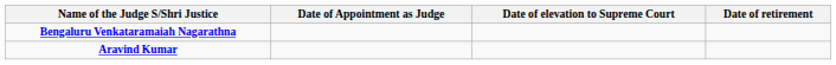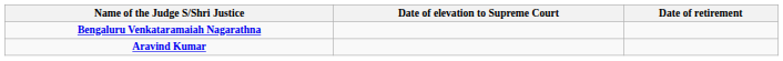 <table class="wikitable sortable static-row-numbers static-row-header" style="text-align:center" width="92%">
 <tr>
 <th>Name of the Judge S/Shri Justice</th>
-<th>Date of Appointment as Judge</th>
 <th>Date of elevation to Supreme Court</th>
 <th>Date of retirement</th>
 </tr>
 <tr>
 <td><a href='#'><strong>Bengaluru Venkataramaiah Nagarathna</strong></a></td>
 <td></td>
 <td></td>
-<td></td>
 </tr>
 <tr>
 <td><strong><a href='#'>Aravind Kumar</a></strong></td>
 <td></td>
 <td></td>
-<td></td>
 </tr>
 </table>
